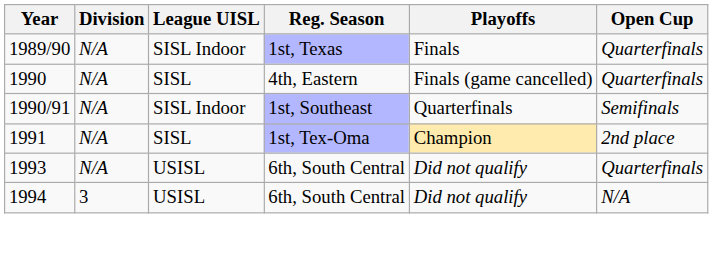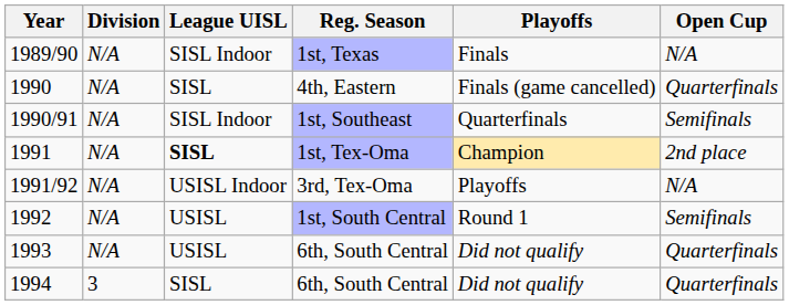 <table class="wikitable">
 <tr>
 <th>Year</th>
 <th>Division</th>
 <th>League UISL</th>
 <th>Reg. Season</th>
 <th>Playoffs</th>
 <th>Open Cup</th>
 </tr>
 <tr>
 <td>1989/90</td>
 <td><em>N/A</em></td>
 <td>SISL Indoor</td>
 <td bgcolor=B3B7FF>1st, Texas</td>
 <td>Finals</td>
-<td><em>Quarterfinals</em></td>
+<td><em>N/A</em></td>
 </tr>
 <tr>
 <td>1990</td>
 <td><em>N/A</em></td>
 <td>SISL</td>
 <td>4th, Eastern</td>
 <td>Finals (game cancelled)</td>
 <td><em>Quarterfinals</em></td>
 </tr>
 <tr>
 <td>1990/91</td>
 <td><em>N/A</em></td>
 <td>SISL Indoor</td>
 <td bgcolor=B3B7FF>1st, Southeast</td>
 <td>Quarterfinals</td>
 <td><em>Semifinals</em></td>
 </tr>
 <tr>
 <td>1991</td>
 <td><em>N/A</em></td>
-<td>SISL</td>
+<td><strong>SISL</strong></td>
 <td bgcolor=B3B7FF>1st, Tex-Oma</td>
 <td bgcolor=FFEBAD>Champion</td>
 <td><em>2nd place</em></td>
+</tr>
+<tr>
+<td>1991/92</td>
+<td><em>N/A</em></td>
+<td>USISL Indoor</td>
+<td>3rd, Tex-Oma</td>
+<td>Playoffs</td>
+<td><em>N/A</em></td>
+</tr>
+<tr>
+<td>1992</td>
+<td><em>N/A</em></td>
+<td>USISL</td>
+<td bgcolor=B3B7FF>1st, South Central</td>
+<td>Round 1</td>
+<td><em>Semifinals</em></td>
 </tr>
 <tr>
 <td>1993</td>
 <td><em>N/A</em></td>
 <td>USISL</td>
 <td>6th, South Central</td>
 <td><em>Did not qualify</em></td>
 <td><em>Quarterfinals</em></td>
 </tr>
 <tr>
 <td>1994</td>
 <td>3</td>
-<td>USISL</td>
+<td>SISL</td>
 <td>6th, South Central</td>
 <td><em>Did not qualify</em></td>
-<td><em>N/A</em></td>
+<td><em>Quarterfinals</em></td>
 </tr>
 </table>
